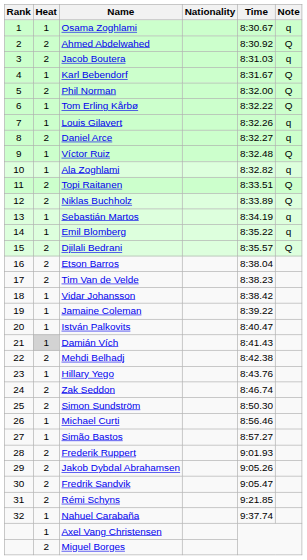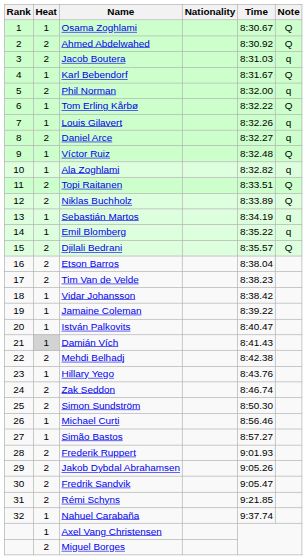 <table class="wikitable sortable" style="text-align:center">
 <tr>
 <th>Rank</th>
 <th>Heat</th>
 <th>Name</th>
 <th>Nationality</th>
 <th>Time</th>
 <th>Note</th>
 </tr>
 <tr bgcolor=ccffcc>
 <td>1</td>
 <td>1</td>
 <td align=left><a href='#'>Osama Zoghlami</a></td>
 <td align=left></td>
 <td>8:30.67</td>
-<td>q</td>
+<td>Q</td>
 </tr>
 <tr bgcolor=ccffcc>
 <td>2</td>
 <td>2</td>
 <td align=left><a href='#'>Ahmed Abdelwahed</a></td>
 <td align=left></td>
 <td>8:30.92</td>
 <td>Q</td>
 </tr>
 <tr bgcolor=ccffcc>
 <td>3</td>
 <td>2</td>
 <td align=left><a href='#'>Jacob Boutera</a></td>
 <td align=left></td>
 <td>8:31.03</td>
 <td>q</td>
 </tr>
 <tr bgcolor=ccffcc>
 <td>4</td>
 <td>1</td>
 <td align=left><a href='#'>Karl Bebendorf</a></td>
 <td align=left></td>
 <td>8:31.67</td>
 <td>Q</td>
 </tr>
 <tr bgcolor=ccffcc>
 <td>5</td>
 <td>2</td>
 <td align=left><a href='#'>Phil Norman</a></td>
 <td align=left></td>
 <td>8:32.00</td>
-<td>Q</td>
+<td>q</td>
 </tr>
 <tr bgcolor=ccffcc>
 <td>6</td>
 <td>1</td>
 <td align=left><a href='#'>Tom Erling Kårbø</a></td>
 <td align=left></td>
 <td>8:32.22</td>
 <td>Q</td>
 </tr>
 <tr bgcolor=ccffcc>
 <td>7</td>
 <td>1</td>
 <td align=left><a href='#'>Louis Gilavert</a></td>
 <td align=left></td>
 <td>8:32.26</td>
 <td>q</td>
 </tr>
 <tr bgcolor=ccffcc>
 <td>8</td>
 <td>2</td>
 <td align=left><a href='#'>Daniel Arce</a></td>
 <td align=left></td>
 <td>8:32.27</td>
 <td>q</td>
 </tr>
 <tr bgcolor=ccffcc>
 <td>9</td>
 <td>1</td>
 <td align=left><a href='#'>Víctor Ruiz</a></td>
 <td align=left></td>
 <td>8:32.48</td>
 <td>Q</td>
 </tr>
 <tr bgcolor=ddffdd>
 <td>10</td>
 <td>1</td>
 <td align=left><a href='#'>Ala Zoghlami</a></td>
 <td align=left></td>
 <td>8:32.82</td>
 <td>q</td>
 </tr>
 <tr bgcolor=ccffcc>
 <td>11</td>
 <td>2</td>
 <td align=left><a href='#'>Topi Raitanen</a></td>
 <td align=left></td>
 <td>8:33.51</td>
 <td>Q</td>
 </tr>
 <tr bgcolor=ddffdd>
 <td>12</td>
 <td>2</td>
 <td align=left><a href='#'>Niklas Buchholz</a></td>
 <td align=left></td>
 <td>8:33.89</td>
 <td>Q</td>
 </tr>
 <tr bgcolor=ddffdd>
 <td>13</td>
 <td>1</td>
 <td align=left><a href='#'>Sebastián Martos</a></td>
 <td align=left></td>
 <td>8:34.19</td>
 <td>q</td>
 </tr>
 <tr bgcolor=ddffdd>
 <td>14</td>
 <td>1</td>
 <td align=left><a href='#'>Emil Blomberg</a></td>
 <td align=left></td>
 <td>8:35.22</td>
 <td>q</td>
 </tr>
 <tr bgcolor=ddffdd>
 <td>15</td>
 <td>2</td>
 <td align=left><a href='#'>Djilali Bedrani</a></td>
 <td align=left></td>
 <td>8:35.57</td>
 <td>Q</td>
 </tr>
 <tr>
 <td>16</td>
 <td>2</td>
 <td align=left><a href='#'>Etson Barros</a></td>
 <td align=left></td>
 <td>8:38.04</td>
 <td></td>
 </tr>
 <tr>
 <td>17</td>
 <td>2</td>
 <td align=left><a href='#'>Tim Van de Velde</a></td>
 <td align=left></td>
 <td>8:38.23</td>
 <td></td>
 </tr>
 <tr>
 <td>18</td>
 <td>1</td>
 <td align=left><a href='#'>Vidar Johansson</a></td>
 <td align=left></td>
 <td>8:38.42</td>
 <td></td>
 </tr>
 <tr>
 <td>19</td>
 <td>1</td>
 <td align=left><a href='#'>Jamaine Coleman</a></td>
 <td align=left></td>
 <td>8:39.22</td>
 <td></td>
 </tr>
 <tr>
 <td>20</td>
 <td>1</td>
 <td align=left><a href='#'>István Palkovits</a></td>
 <td align=left></td>
 <td>8:40.47</td>
 <td></td>
 </tr>
 <tr>
 <td>21</td>
 <td style="background: lightgrey;">1</td>
 <td align=left><a href='#'>Damián Vích</a></td>
 <td align=left></td>
 <td>8:41.43</td>
 <td></td>
 </tr>
 <tr>
 <td>22</td>
 <td>2</td>
 <td align=left><a href='#'>Mehdi Belhadj</a></td>
 <td align=left></td>
 <td>8:42.38</td>
 <td></td>
 </tr>
 <tr>
 <td>23</td>
 <td>1</td>
 <td align=left><a href='#'>Hillary Yego</a></td>
 <td align=left></td>
 <td>8:43.76</td>
 <td></td>
 </tr>
 <tr>
 <td>24</td>
 <td>2</td>
 <td align=left><a href='#'>Zak Seddon</a></td>
 <td align=left></td>
 <td>8:46.74</td>
 <td></td>
 </tr>
 <tr>
 <td>25</td>
 <td>2</td>
 <td align=left><a href='#'>Simon Sundström</a></td>
 <td align=left></td>
 <td>8:50.30</td>
 <td></td>
 </tr>
 <tr>
 <td>26</td>
 <td>1</td>
 <td align=left><a href='#'>Michael Curti</a></td>
 <td align=left></td>
 <td>8:56.46</td>
 <td></td>
 </tr>
 <tr>
 <td>27</td>
 <td>1</td>
 <td align=left><a href='#'>Simão Bastos</a></td>
 <td align=left></td>
 <td>8:57.27</td>
 <td></td>
 </tr>
 <tr>
 <td>28</td>
 <td>2</td>
 <td align=left><a href='#'>Frederik Ruppert</a></td>
 <td align=left></td>
 <td>9:01.93</td>
 <td></td>
 </tr>
 <tr>
 <td>29</td>
 <td>2</td>
 <td align=left><a href='#'>Jakob Dybdal Abrahamsen</a></td>
 <td align=left></td>
 <td>9:05.26</td>
 <td></td>
 </tr>
 <tr>
 <td>30</td>
 <td>2</td>
 <td align=left><a href='#'>Fredrik Sandvik</a></td>
 <td align=left></td>
 <td>9:05.47</td>
 <td></td>
 </tr>
 <tr>
 <td>31</td>
 <td>2</td>
 <td align=left><a href='#'>Rémi Schyns</a></td>
 <td align=left></td>
 <td>9:21.85</td>
 <td></td>
 </tr>
 <tr>
 <td>32</td>
 <td>1</td>
 <td align=left><a href='#'>Nahuel Carabaña</a></td>
 <td align=left></td>
 <td>9:37.74</td>
 <td></td>
 </tr>
 <tr>
 <td></td>
 <td>1</td>
 <td align=left><a href='#'>Axel Vang Christensen</a></td>
 <td align=left></td>
 <td colspan=2 rowspan=2></td>
 </tr>
 <tr>
 <td></td>
 <td>2</td>
 <td align=left><a href='#'>Miguel Borges</a></td>
 <td align=left></td>
 </tr>
 </table>
